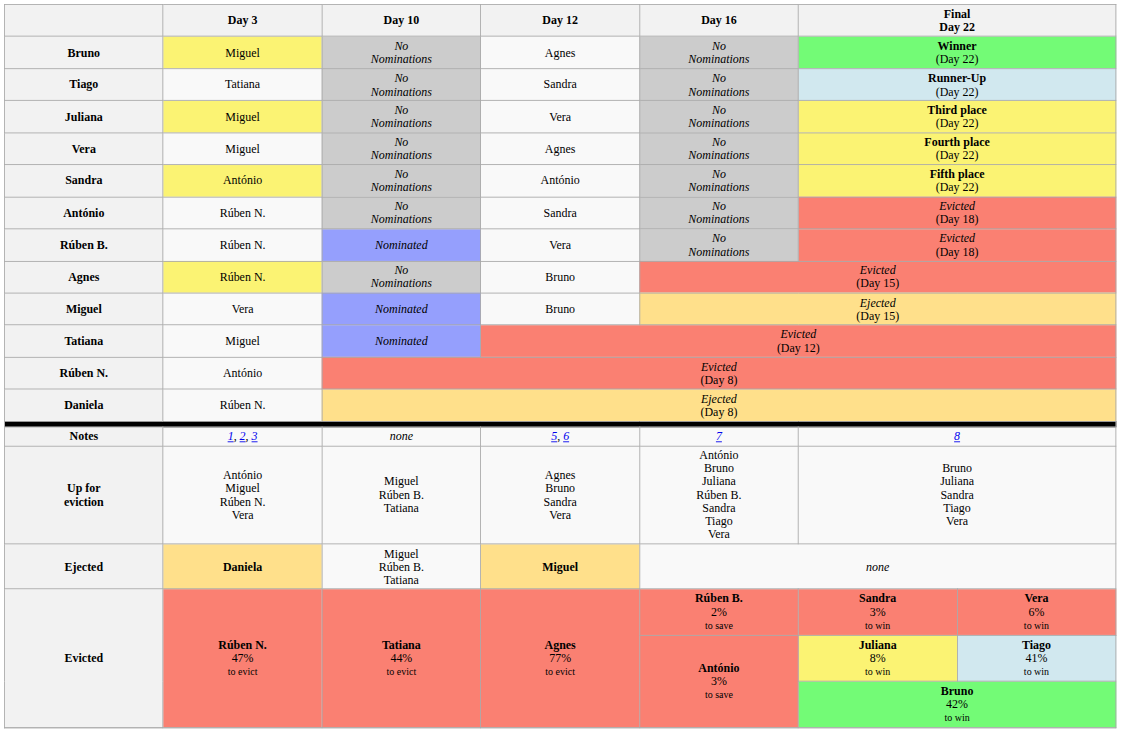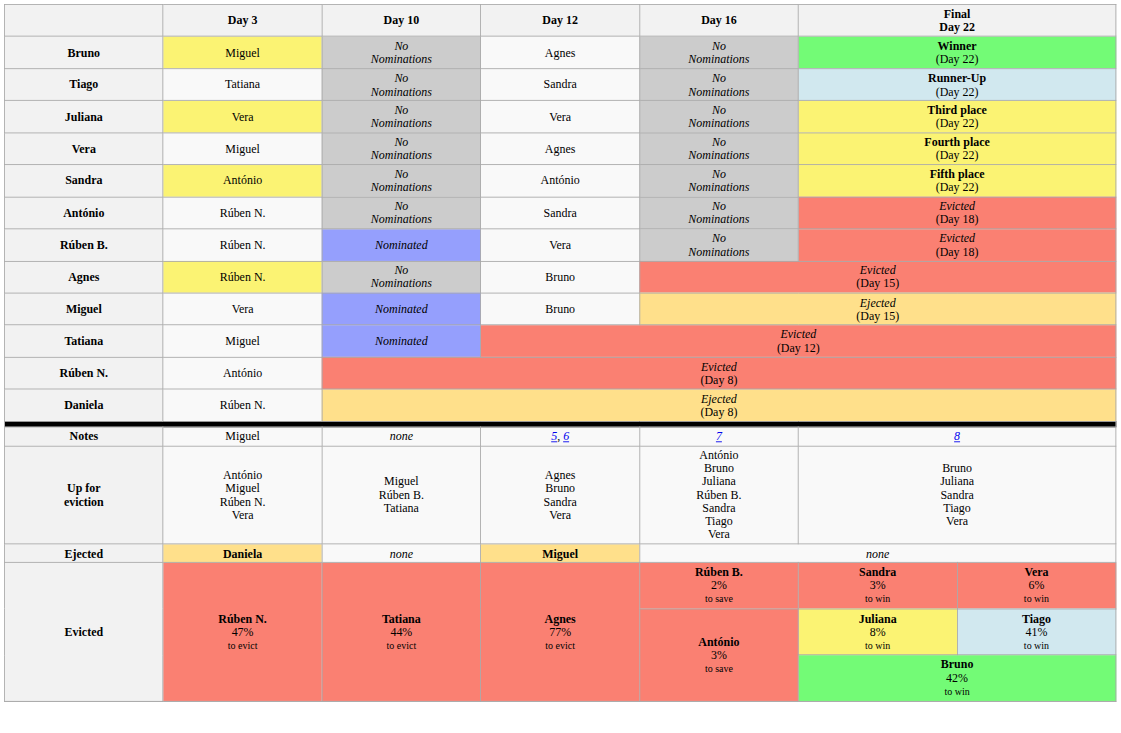 <table class="wikitable" style="text-align:center; width:100%; font-size:85%; line-height:15px;">
 <tr>
 <th style="width: 10%;"></th>
 <th style="width: 10%;">Day 3</th>
 <th style="width: 10%;">Day 10</th>
 <th style="width: 10%;">Day 12</th>
 <th style="width: 10%;">Day 16</th>
 <th colspan="2" style="width: 20%;">Final<br>Day 22</th>
 </tr>
 <tr>
 <th>Bruno</th>
 <td bgcolor="FBF373">Miguel</td>
 <td bgcolor="CCCCCC"><em>No<br>Nominations</em></td>
 <td>Agnes</td>
 <td bgcolor="CCCCCC"><em>No<br>Nominations</em></td>
 <td colspan="2" bgcolor="73FB76"><strong>Winner</strong><br>(Day 22)</td>
 </tr>
 <tr>
 <th>Tiago</th>
 <td>Tatiana</td>
 <td bgcolor="CCCCCC"><em>No<br>Nominations</em></td>
 <td>Sandra</td>
 <td bgcolor="CCCCCC"><em>No<br>Nominations</em></td>
 <td colspan="2" bgcolor="D1E8EF"><strong>Runner-Up</strong><br>(Day 22)</td>
 </tr>
 <tr>
 <th>Juliana</th>
-<td bgcolor="FBF373">Miguel</td>
+<td bgcolor="FBF373">Vera</td>
 <td bgcolor="CCCCCC"><em>No<br>Nominations</em></td>
 <td>Vera</td>
 <td bgcolor="CCCCCC"><em>No<br>Nominations</em></td>
 <td colspan="2" bgcolor="FBF373"><strong>Third place</strong><br>(Day 22)</td>
 </tr>
 <tr>
 <th>Vera</th>
 <td>Miguel</td>
 <td bgcolor="CCCCCC"><em>No<br>Nominations</em></td>
 <td>Agnes</td>
 <td bgcolor="CCCCCC"><em>No<br>Nominations</em></td>
 <td colspan="2" bgcolor="FBF373"><strong>Fourth place</strong><br>(Day 22)</td>
 </tr>
 <tr>
 <th>Sandra</th>
 <td bgcolor="FBF373">António</td>
 <td bgcolor="CCCCCC"><em>No<br>Nominations</em></td>
 <td>António</td>
 <td bgcolor="CCCCCC"><em>No<br>Nominations</em></td>
 <td colspan="2" bgcolor="FBF373"><strong>Fifth place</strong><br>(Day 22)</td>
 </tr>
 <tr>
 <th>António</th>
 <td>Rúben N.</td>
 <td bgcolor="CCCCCC"><em>No<br>Nominations</em></td>
 <td>Sandra</td>
 <td bgcolor="CCCCCC"><em>No<br>Nominations</em></td>
 <td colspan="2" bgcolor="salmon"><em>Evicted</em><br>(Day 18)</td>
 </tr>
 <tr>
 <th>Rúben B.</th>
 <td>Rúben N.</td>
 <td bgcolor="959ffd"><em>Nominated</em></td>
 <td>Vera</td>
 <td bgcolor="CCCCCC"><em>No<br>Nominations</em></td>
 <td colspan="2" bgcolor="salmon"><em>Evicted</em><br>(Day 18)</td>
 </tr>
 <tr>
 <th>Agnes</th>
 <td bgcolor="FBF373">Rúben N.</td>
 <td bgcolor="CCCCCC"><em>No<br>Nominations</em></td>
 <td>Bruno</td>
 <td colspan="3" bgcolor="salmon"><em>Evicted</em><br>(Day 15)</td>
 </tr>
 <tr>
 <th>Miguel</th>
 <td>Vera</td>
 <td bgcolor="959ffd"><em>Nominated</em></td>
 <td>Bruno</td>
 <td colspan="3" bgcolor="ffe08b"><em>Ejected</em><br>(Day 15)</td>
 </tr>
 <tr>
 <th>Tatiana</th>
 <td>Miguel</td>
 <td bgcolor="959ffd"><em>Nominated</em></td>
 <td colspan="4" bgcolor="salmon"><em>Evicted</em><br>(Day 12)</td>
 </tr>
 <tr>
 <th nowrap>Rúben N.</th>
 <td>António</td>
 <td colspan="5" bgcolor="salmon"><em>Evicted</em><br>(Day 8)</td>
 </tr>
 <tr>
 <th>Daniela</th>
 <td>Rúben N.</td>
 <td colspan="5" bgcolor="ffe08b"><em>Ejected</em><br>(Day 8)</td>
 </tr>
 <tr>
 <th colspan="7" style="background:#000;"></th>
 </tr>
 <tr>
 <th>Notes</th>
-<td><em><a href='#'>1</a></em>, <em><a href='#'>2</a></em>, <em><a href='#'>3</a></em></td>
+<td>Miguel</td>
 <td><em>none</em></td>
 <td><em><a href='#'>5</a></em>, <em><a href='#'>6</a></em></td>
 <td><em><a href='#'>7</a></em></td>
 <td colspan="2"><em><a href='#'>8</a></em></td>
 </tr>
 <tr>
 <th>Up for<br>eviction</th>
 <td>António<br>Miguel<br>Rúben N.<br>Vera</td>
 <td>Miguel<br>Rúben B.<br>Tatiana</td>
 <td>Agnes<br>Bruno<br>Sandra<br>Vera</td>
 <td>António<br>Bruno<br>Juliana<br>Rúben B.<br>Sandra<br>Tiago<br>Vera</td>
 <td colspan="2">Bruno<br>Juliana<br>Sandra<br>Tiago<br>Vera</td>
 </tr>
 <tr>
 <th>Ejected</th>
 <td bgcolor="ffe08b"><strong>Daniela</strong></td>
-<td>Miguel<br>Rúben B.<br>Tatiana</td>
+<td><em>none</em></td>
 <td bgcolor="ffe08b"><strong>Miguel</strong></td>
 <td colspan="3"><em>none</em></td>
 </tr>
 <tr>
 <th rowspan="4">Evicted</th>
 <td rowspan="4" bgcolor="salmon"><strong>Rúben N.</strong><br>47%<br><small>to evict</small></td>
 <td rowspan="4" bgcolor="salmon"><strong>Tatiana</strong><br>44%<br><small>to evict</small></td>
 <td rowspan="4" bgcolor="salmon"><strong>Agnes</strong><br>77%<br><small>to evict</small></td>
 <td rowspan="2" bgcolor="salmon"><strong>Rúben B.</strong><br>2%<br><small>to save</small></td>
 <td bgcolor="salmon" width="10%"><strong>Sandra</strong><br>3%<br><small>to win</small></td>
 <td bgcolor="salmon" width="10%"><strong>Vera</strong><br>6%<br><small>to win</small></td>
 </tr>
 <tr>
 <td rowspan="2" bgcolor="FBF373"><strong>Juliana</strong><br>8%<br><small>to win</small></td>
 <td rowspan="2" bgcolor="D1E8EF"><strong>Tiago</strong><br>41%<br><small>to win</small></td>
 </tr>
 <tr>
 <td rowspan="2" bgcolor="salmon"><strong>António</strong><br>3%<br><small>to save</small></td>
 </tr>
 <tr>
 <td colspan="2" bgcolor="73FB76"><strong>Bruno</strong><br>42%<br><small>to win</small></td>
 </tr>
 <tr>
 </tr>
 </table>
